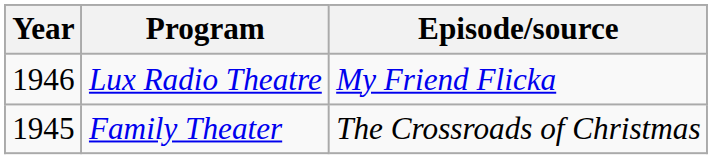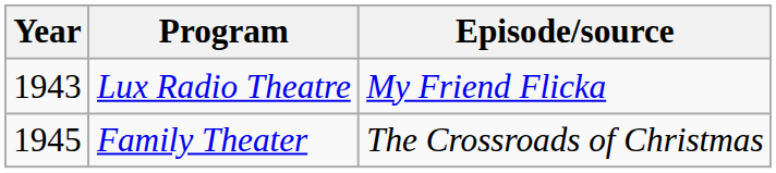 <table class="wikitable">
 <tr>
 <th>Year</th>
 <th>Program</th>
 <th>Episode/source</th>
 </tr>
 <tr>
-<td>1946</td>
+<td>1943</td>
 <td><em><a href='#'>Lux Radio Theatre</a></em></td>
 <td><em><a href='#'>My Friend Flicka</a></em></td>
 </tr>
 <tr>
 <td>1945</td>
 <td><em><a href='#'>Family Theater</a></em></td>
 <td><em>The Crossroads of Christmas</em></td>
 </tr>
 </table>
